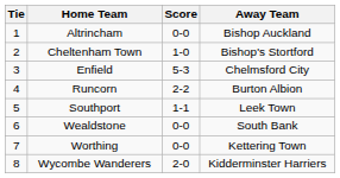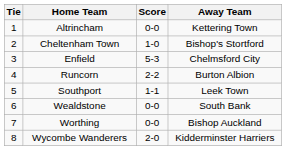 <table class="wikitable" style="text-align:center;">
 <tr>
 <th width=20>Tie</th>
 <th width=175>Home Team</th>
 <th width=20>Score</th>
 <th width=175>Away Team</th>
 </tr>
 <tr>
 <td>1</td>
 <td>Altrincham</td>
 <td>0-0</td>
-<td>Bishop Auckland</td>
+<td>Kettering Town</td>
 </tr>
 <tr>
 <td>2</td>
 <td>Cheltenham Town</td>
 <td>1-0</td>
 <td>Bishop's Stortford</td>
 </tr>
 <tr>
 <td>3</td>
 <td>Enfield</td>
 <td>5-3</td>
 <td>Chelmsford City</td>
 </tr>
 <tr>
 <td>4</td>
 <td>Runcorn</td>
 <td>2-2</td>
 <td>Burton Albion</td>
 </tr>
 <tr>
 <td>5</td>
 <td>Southport</td>
 <td>1-1</td>
 <td>Leek Town</td>
 </tr>
 <tr>
 <td>6</td>
 <td>Wealdstone</td>
 <td>0-0</td>
 <td>South Bank</td>
 </tr>
 <tr>
 <td>7</td>
 <td>Worthing</td>
 <td>0-0</td>
-<td>Kettering Town</td>
+<td>Bishop Auckland</td>
 </tr>
 <tr>
 <td>8</td>
 <td>Wycombe Wanderers</td>
 <td>2-0</td>
 <td>Kidderminster Harriers</td>
 </tr>
 </table>
